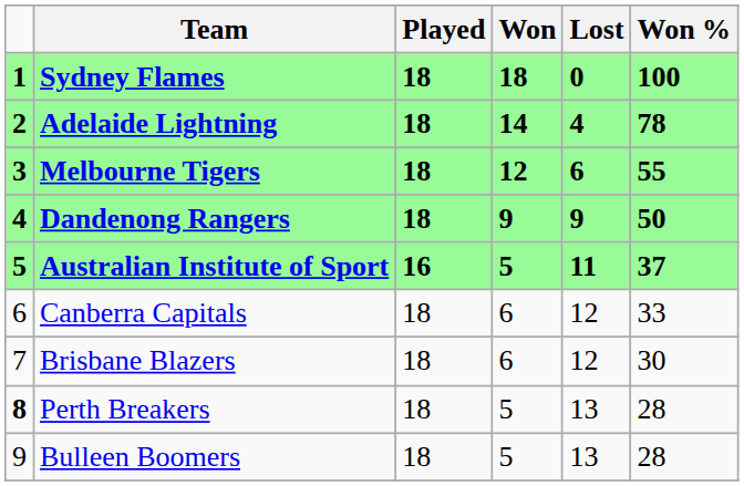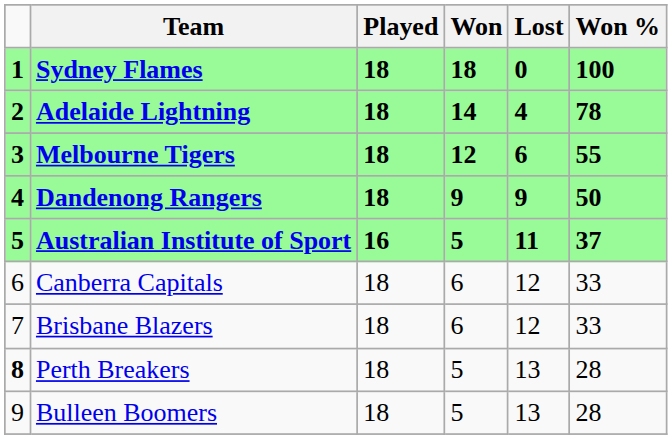 <table class="wikitable" style="font-size:95%;">
 <tr>
 <td></td>
 <th align=center><strong>Team</strong></th>
 <th align=center><strong>Played</strong></th>
 <th align=center><strong>Won</strong></th>
 <th align=center><strong>Lost</strong></th>
 <th align=center><strong>Won %</strong></th>
 </tr>
 <tr>
 <td bgcolor="#98FB98"><strong>1</strong></td>
 <td bgcolor="#98FB98"><strong><a href='#'>Sydney Flames</a></strong></td>
 <td bgcolor="#98FB98"><strong>18</strong></td>
 <td bgcolor="#98FB98"><strong>18</strong></td>
 <td bgcolor="#98FB98"><strong>0</strong></td>
 <td bgcolor="#98FB98"><strong>100</strong></td>
 </tr>
 <tr>
 <td bgcolor="#98FB98"><strong>2</strong></td>
 <td bgcolor="#98FB98"><strong><a href='#'>Adelaide Lightning</a></strong></td>
 <td bgcolor="#98FB98"><strong>18</strong></td>
 <td bgcolor="#98FB98"><strong>14</strong></td>
 <td bgcolor="#98FB98"><strong>4</strong></td>
 <td bgcolor="#98FB98"><strong>78</strong></td>
 </tr>
 <tr>
 <td bgcolor="#98FB98"><strong>3</strong></td>
 <td bgcolor="#98FB98"><strong><a href='#'>Melbourne Tigers</a></strong></td>
 <td bgcolor="#98FB98"><strong>18</strong></td>
 <td bgcolor="#98FB98"><strong>12</strong></td>
 <td bgcolor="#98FB98"><strong>6</strong></td>
 <td bgcolor="#98FB98"><strong>55</strong></td>
 </tr>
 <tr>
 <td bgcolor="#98FB98"><strong>4</strong></td>
 <td bgcolor="#98FB98"><strong><a href='#'>Dandenong Rangers</a></strong></td>
 <td bgcolor="#98FB98"><strong>18</strong></td>
 <td bgcolor="#98FB98"><strong>9</strong></td>
 <td bgcolor="#98FB98"><strong>9</strong></td>
 <td bgcolor="#98FB98"><strong>50</strong></td>
 </tr>
 <tr>
 <td bgcolor="#98FB98"><strong>5</strong></td>
 <td bgcolor="#98FB98"><strong><a href='#'>Australian Institute of Sport</a></strong></td>
 <td bgcolor="#98FB98"><strong>16</strong></td>
 <td bgcolor="#98FB98"><strong>5</strong></td>
 <td bgcolor="#98FB98"><strong>11</strong></td>
 <td bgcolor="#98FB98"><strong>37</strong></td>
 </tr>
 <tr>
 <td>6</td>
 <td><a href='#'>Canberra Capitals</a></td>
 <td>18</td>
 <td>6</td>
 <td>12</td>
 <td>33</td>
 </tr>
 <tr>
 <td>7</td>
 <td><a href='#'>Brisbane Blazers</a></td>
 <td>18</td>
 <td>6</td>
 <td>12</td>
-<td>30</td>
+<td>33</td>
 </tr>
 <tr>
 <td><strong>8</strong></td>
 <td><a href='#'>Perth Breakers</a></td>
 <td>18</td>
 <td>5</td>
 <td>13</td>
 <td>28</td>
 </tr>
 <tr>
 <td>9</td>
 <td><a href='#'>Bulleen Boomers</a></td>
 <td>18</td>
 <td>5</td>
 <td>13</td>
 <td>28</td>
 </tr>
 </table>
